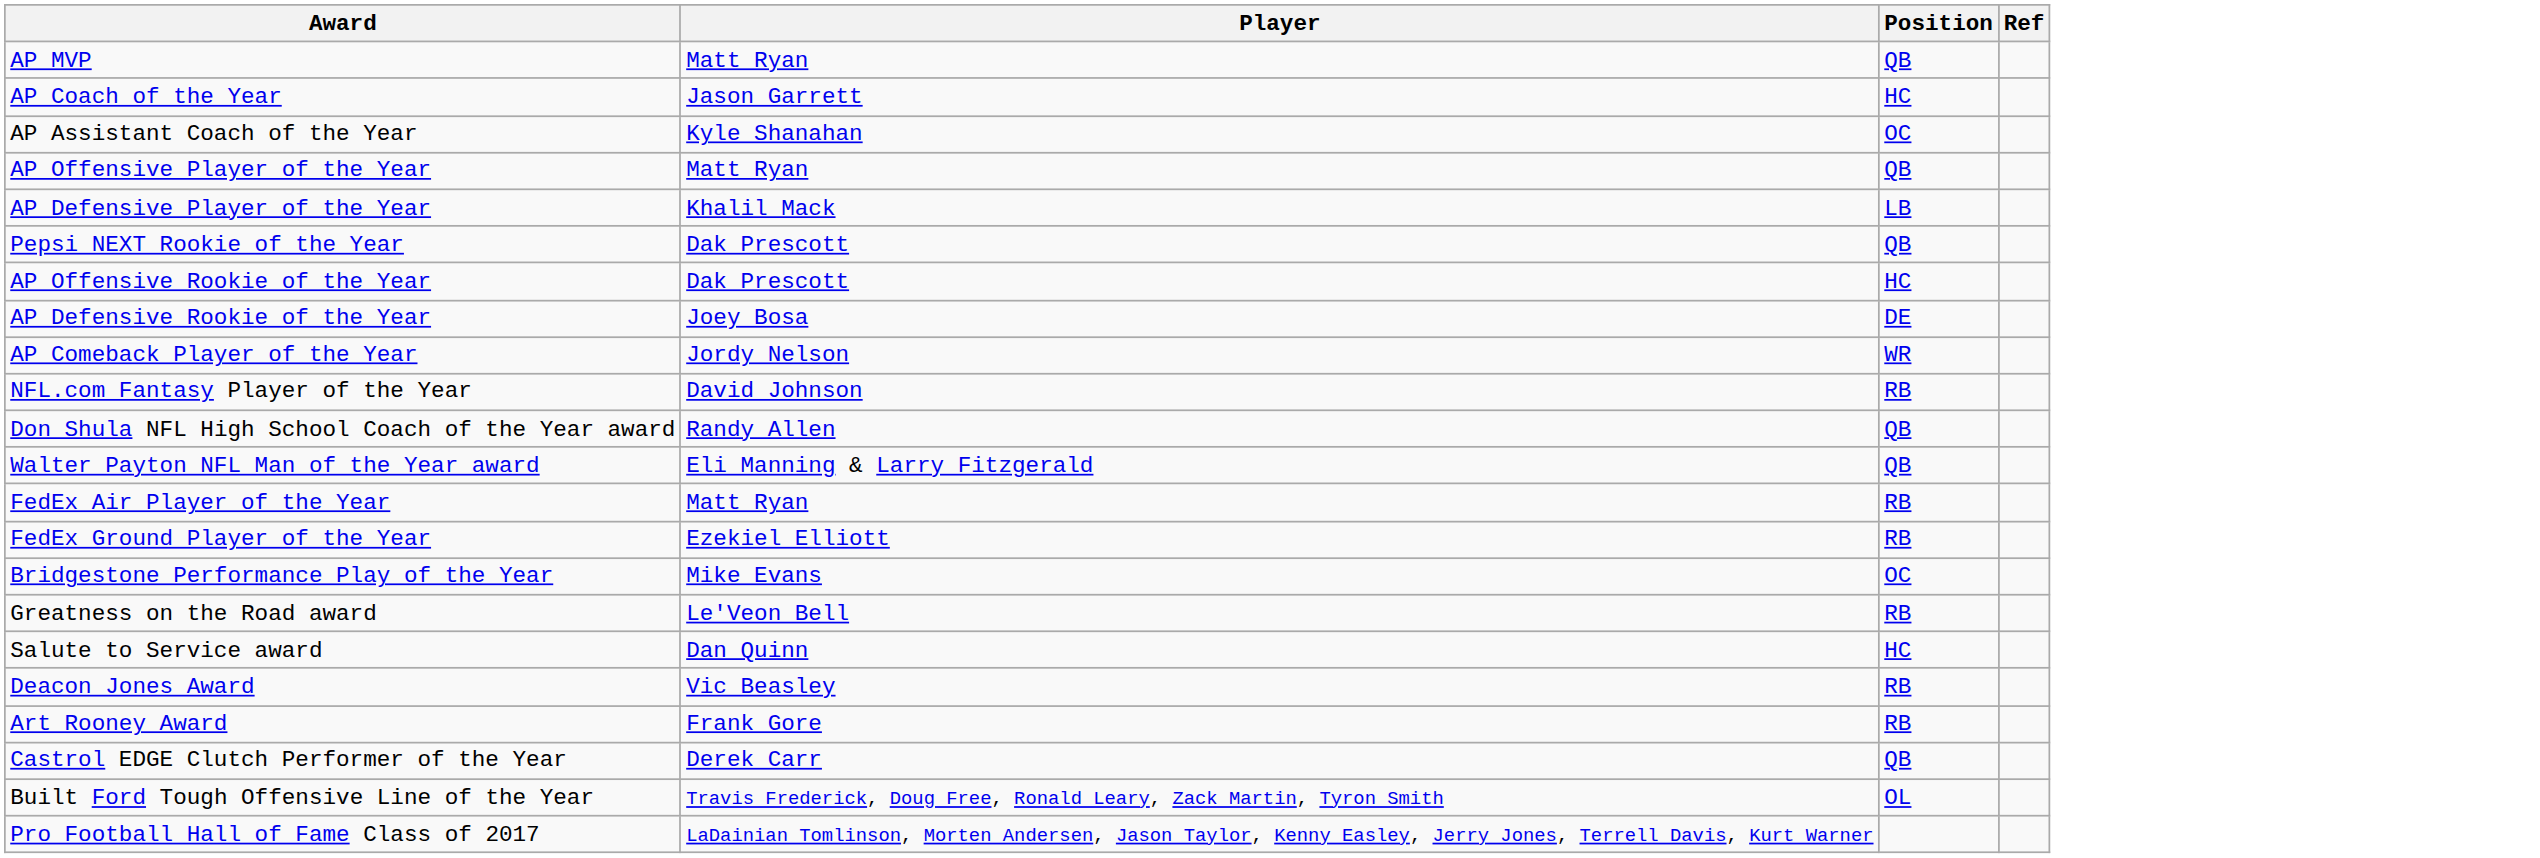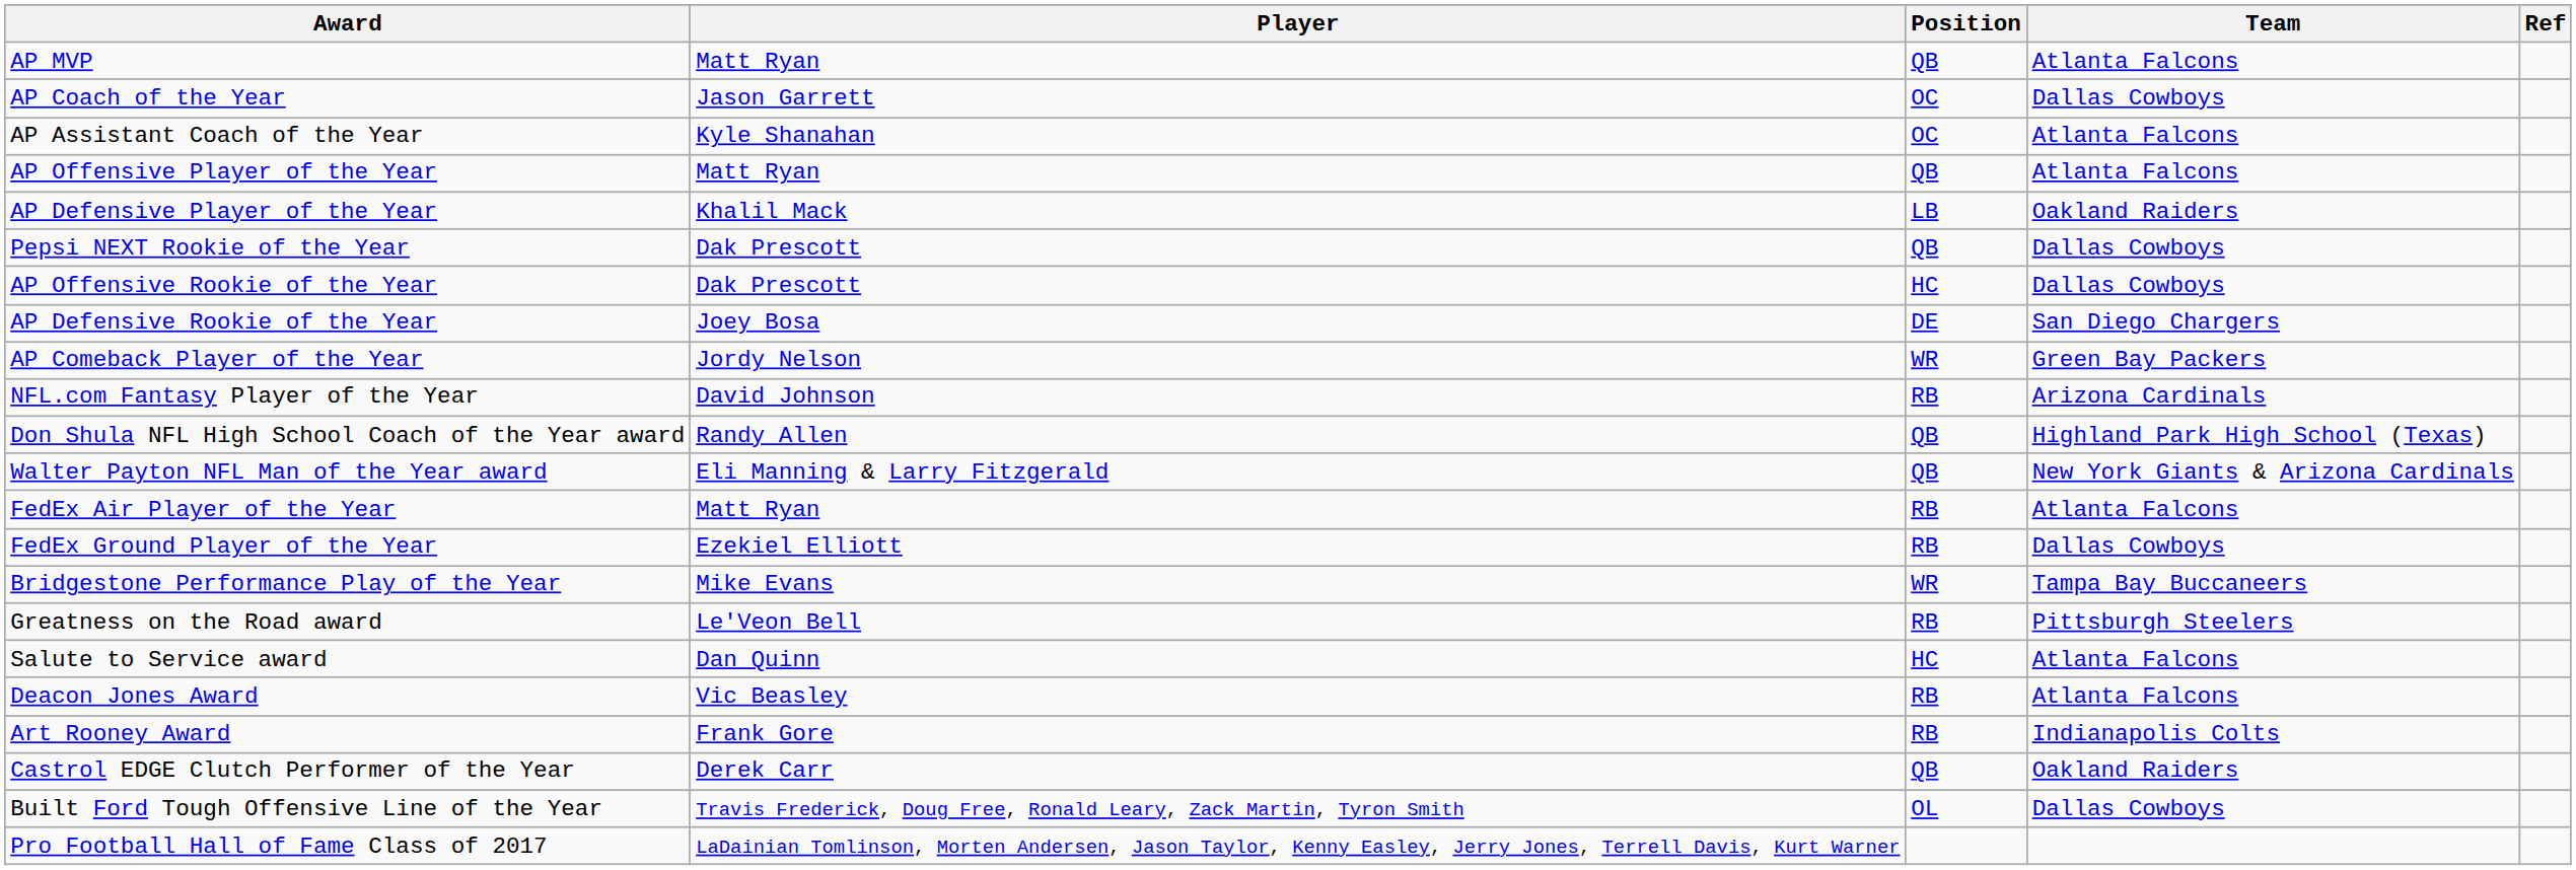 <table class="wikitable sortable">
 <tr>
 <th>Award</th>
 <th>Player</th>
 <th>Position</th>
+<th>Team</th>
 <th>Ref</th>
 </tr>
 <tr>
 <td><a href='#'>AP MVP</a></td>
 <td><a href='#'>Matt Ryan</a></td>
 <td><a href='#'>QB</a></td>
+<td><a href='#'>Atlanta Falcons</a></td>
 <td></td>
 </tr>
 <tr>
 <td><a href='#'>AP Coach of the Year</a></td>
 <td><a href='#'>Jason Garrett</a></td>
-<td><a href='#'>HC</a></td>
+<td><a href='#'>OC</a></td>
+<td><a href='#'>Dallas Cowboys</a></td>
 <td></td>
 </tr>
 <tr>
 <td>AP Assistant Coach of the Year</td>
 <td><a href='#'>Kyle Shanahan</a></td>
 <td><a href='#'>OC</a></td>
+<td><a href='#'>Atlanta Falcons</a></td>
 <td></td>
 </tr>
 <tr>
 <td><a href='#'>AP Offensive Player of the Year</a></td>
 <td><a href='#'>Matt Ryan</a></td>
 <td><a href='#'>QB</a></td>
+<td><a href='#'>Atlanta Falcons</a></td>
 <td></td>
 </tr>
 <tr>
 <td><a href='#'>AP Defensive Player of the Year</a></td>
 <td><a href='#'>Khalil Mack</a></td>
 <td><a href='#'>LB</a></td>
+<td><a href='#'>Oakland Raiders</a></td>
 <td></td>
 </tr>
 <tr>
 <td><a href='#'>Pepsi NEXT Rookie of the Year</a></td>
 <td><a href='#'>Dak Prescott</a></td>
 <td><a href='#'>QB</a></td>
+<td><a href='#'>Dallas Cowboys</a></td>
 <td></td>
 </tr>
 <tr>
 <td><a href='#'>AP Offensive Rookie of the Year</a></td>
 <td><a href='#'>Dak Prescott</a></td>
 <td><a href='#'>HC</a></td>
+<td><a href='#'>Dallas Cowboys</a></td>
 <td></td>
 </tr>
 <tr>
 <td><a href='#'>AP Defensive Rookie of the Year</a></td>
 <td><a href='#'>Joey Bosa</a></td>
 <td><a href='#'>DE</a></td>
+<td><a href='#'>San Diego Chargers</a></td>
 <td></td>
 </tr>
 <tr>
 <td><a href='#'>AP Comeback Player of the Year</a></td>
 <td><a href='#'>Jordy Nelson</a></td>
 <td><a href='#'>WR</a></td>
+<td><a href='#'>Green Bay Packers</a></td>
 <td></td>
 </tr>
 <tr>
 <td><a href='#'>NFL.com Fantasy</a> Player of the Year</td>
 <td><a href='#'>David Johnson</a></td>
 <td><a href='#'>RB</a></td>
+<td><a href='#'>Arizona Cardinals</a></td>
 <td></td>
 </tr>
 <tr>
 <td><a href='#'>Don Shula</a> NFL High School Coach of the Year award</td>
 <td><a href='#'>Randy Allen</a></td>
 <td><a href='#'>QB</a></td>
+<td><a href='#'>Highland Park High School</a> (<a href='#'>Texas</a>)</td>
 <td></td>
 </tr>
 <tr>
 <td><a href='#'>Walter Payton NFL Man of the Year award</a></td>
 <td><a href='#'>Eli Manning</a> & <a href='#'>Larry Fitzgerald</a></td>
 <td><a href='#'>QB</a></td>
+<td><a href='#'>New York Giants</a> & <a href='#'>Arizona Cardinals</a></td>
 <td></td>
 </tr>
 <tr>
 <td><a href='#'>FedEx Air Player of the Year</a></td>
 <td><a href='#'>Matt Ryan</a></td>
 <td><a href='#'>RB</a></td>
+<td><a href='#'>Atlanta Falcons</a></td>
 <td></td>
 </tr>
 <tr>
 <td><a href='#'>FedEx Ground Player of the Year</a></td>
 <td><a href='#'>Ezekiel Elliott</a></td>
 <td><a href='#'>RB</a></td>
+<td><a href='#'>Dallas Cowboys</a></td>
 <td></td>
 </tr>
 <tr>
 <td><a href='#'>Bridgestone Performance Play of the Year</a></td>
 <td><a href='#'>Mike Evans</a></td>
-<td><a href='#'>OC</a></td>
+<td><a href='#'>WR</a></td>
+<td><a href='#'>Tampa Bay Buccaneers</a></td>
 <td></td>
 </tr>
 <tr>
 <td>Greatness on the Road award</td>
 <td><a href='#'>Le'Veon Bell</a></td>
 <td><a href='#'>RB</a></td>
+<td><a href='#'>Pittsburgh Steelers</a></td>
 <td></td>
 </tr>
 <tr>
 <td>Salute to Service award</td>
 <td><a href='#'>Dan Quinn</a></td>
 <td><a href='#'>HC</a></td>
+<td><a href='#'>Atlanta Falcons</a></td>
 <td></td>
 </tr>
 <tr>
 <td><a href='#'>Deacon Jones Award</a></td>
 <td><a href='#'>Vic Beasley</a></td>
 <td><a href='#'>RB</a></td>
+<td><a href='#'>Atlanta Falcons</a></td>
 <td></td>
 </tr>
 <tr>
 <td><a href='#'>Art Rooney Award</a></td>
 <td><a href='#'>Frank Gore</a></td>
 <td><a href='#'>RB</a></td>
+<td><a href='#'>Indianapolis Colts</a></td>
 <td></td>
 </tr>
 <tr>
 <td><a href='#'>Castrol</a> EDGE Clutch Performer of the Year</td>
 <td><a href='#'>Derek Carr</a></td>
 <td><a href='#'>QB</a></td>
+<td><a href='#'>Oakland Raiders</a></td>
 <td></td>
 </tr>
 <tr>
 <td>Built <a href='#'>Ford</a> Tough Offensive Line of the Year</td>
 <td><small><a href='#'>Travis Frederick</a>, <a href='#'>Doug Free</a>, <a href='#'>Ronald Leary</a>, <a href='#'>Zack Martin</a>, <a href='#'>Tyron Smith</a></small></td>
 <td><a href='#'>OL</a></td>
+<td><a href='#'>Dallas Cowboys</a></td>
 <td></td>
 </tr>
 <tr>
 <td><a href='#'>Pro Football Hall of Fame</a> Class of 2017</td>
 <td><small><a href='#'>LaDainian Tomlinson</a>, <a href='#'>Morten Andersen</a>, <a href='#'>Jason Taylor</a>, <a href='#'>Kenny Easley</a>, <a href='#'>Jerry Jones</a>, <a href='#'>Terrell Davis</a>, <a href='#'>Kurt Warner</a></small></td>
 <td></td>
 <td></td>
+<td></td>
 </tr>
 </table>
